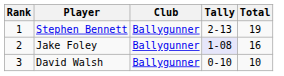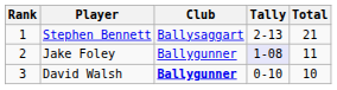 <table class="wikitable">
 <tr>
 <th>Rank</th>
 <th>Player</th>
 <th>Club</th>
 <th>Tally</th>
 <th>Total</th>
 </tr>
 <tr>
 <td rowspan="1" style="text-align:center;">1</td>
 <td><a href='#'>Stephen Bennett</a></td>
-<td><a href='#'>Ballygunner</a></td>
+<td><a href='#'>Ballysaggart</a></td>
 <td align=center>2-13</td>
-<td align=center>19</td>
+<td align=center>21</td>
 </tr>
 <tr>
 <td rowspan="1" style="text-align:center;">2</td>
 <td>Jake Foley</td>
 <td><a href='#'>Ballygunner</a></td>
 <td align=center style="background: lavender;">1-08</td>
-<td align=center>16</td>
+<td align=center>11</td>
 </tr>
 <tr>
 <td rowspan="1" style="text-align:center;">3</td>
 <td>David Walsh</td>
-<td><a href='#'>Ballygunner</a></td>
+<td><strong><a href='#'>Ballygunner</a></strong></td>
 <td align=center>0-10</td>
 <td align=center>10</td>
 </tr>
 </table>
